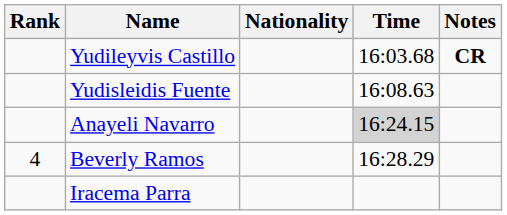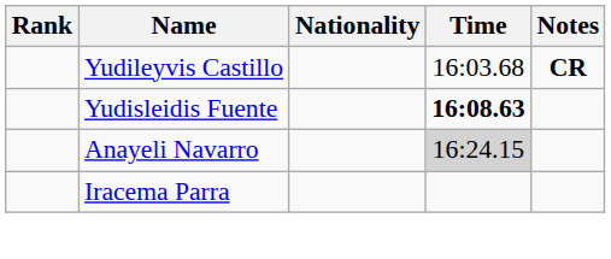 <table class="wikitable sortable" style="text-align:center">
 <tr>
 <th>Rank</th>
 <th>Name</th>
 <th>Nationality</th>
 <th>Time</th>
 <th>Notes</th>
 </tr>
 <tr>
 <td></td>
 <td align=left><a href='#'>Yudileyvis Castillo</a></td>
 <td align=left></td>
 <td>16:03.68</td>
 <td><strong>CR</strong></td>
 </tr>
 <tr>
 <td></td>
 <td align=left><a href='#'>Yudisleidis Fuente</a></td>
 <td align=left></td>
-<td>16:08.63</td>
+<td><strong>16:08.63</strong></td>
 <td></td>
 </tr>
 <tr>
 <td></td>
 <td align=left><a href='#'>Anayeli Navarro</a></td>
 <td align=left></td>
 <td style="background: lightgrey;">16:24.15</td>
 <td></td>
 </tr>
 <tr>
-<td>4</td>
-<td align=left><a href='#'>Beverly Ramos</a></td>
-<td align=left></td>
-<td>16:28.29</td>
-<td></td>
-</tr>
-<tr>
 <td></td>
 <td align=left><a href='#'>Iracema Parra</a></td>
 <td align=left></td>
 <td></td>
 <td></td>
 </tr>
 </table>
